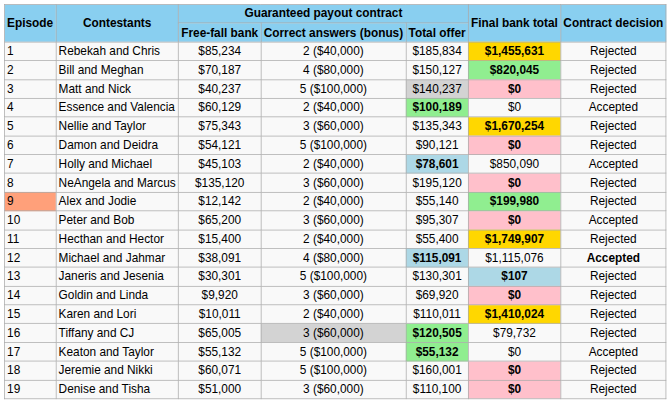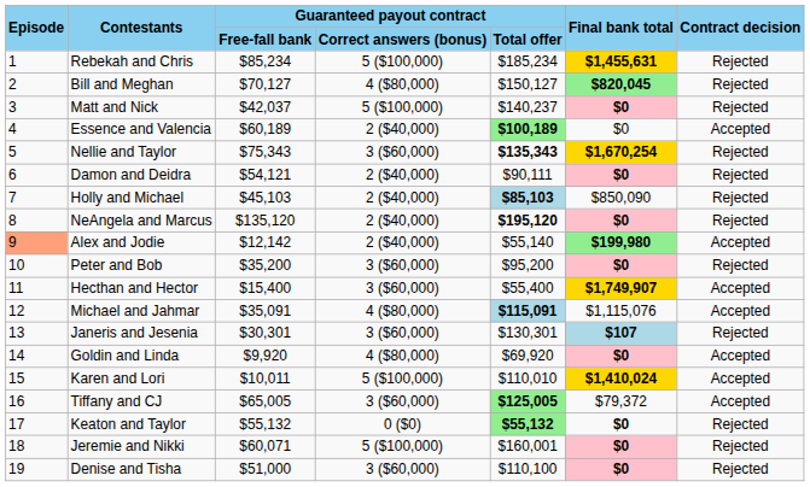 <table class="wikitable">
 <tr>
 <th rowspan="2" style="text-align:center; background-color:#89CFF0;">Episode</th>
 <th rowspan="2" style="text-align:center; background-color:#89CFF0;">Contestants</th>
 <th colspan="3" style="text-align:center; background-color:#89CFF0;">Guaranteed payout contract</th>
 <th rowspan="2" style="text-align:center; background-color:#89CFF0;">Final bank total</th>
 <th rowspan="2" style="text-align:center; background-color:#89CFF0;">Contract decision</th>
 </tr>
 <tr>
 <th style="text-align:center; background-color:#89CFF0;">Free-fall bank</th>
 <th style="text-align:center; background-color:#89CFF0;">Correct answers (bonus)</th>
 <th style="text-align:center; background-color:#89CFF0;">Total offer</th>
 </tr>
 <tr>
 <td>1</td>
 <td>Rebekah and Chris</td>
 <td style="text-align:center">$85,234</td>
-<td style="text-align:center">2 ($40,000)</td>
-<td style="text-align:center">$185,834</td>
+<td style="text-align:center">5 ($100,000)</td>
+<td style="text-align:center">$185,234</td>
 <td style="text-align:center; background-color:gold;"><strong>$1,455,631</strong></td>
 <td style="text-align:center">Rejected</td>
 </tr>
 <tr>
 <td>2</td>
 <td>Bill and Meghan</td>
-<td style="text-align:center">$70,187</td>
+<td style="text-align:center">$70,127</td>
 <td style="text-align:center">4 ($80,000)</td>
 <td style="text-align:center">$150,127</td>
 <td style="text-align:center; background-color:lightgreen;"><strong>$820,045</strong></td>
 <td style="text-align:center">Rejected</td>
 </tr>
 <tr>
 <td>3</td>
 <td>Matt and Nick</td>
-<td style="text-align:center">$40,237</td>
+<td style="text-align:center">$42,037</td>
 <td style="text-align:center">5 ($100,000)</td>
-<td style="background: lightgrey; text-align:center">$140,237</td>
+<td style="text-align:center">$140,237</td>
 <td style="text-align:center; background-color:pink;"><strong>$0</strong></td>
 <td style="text-align:center">Rejected</td>
 </tr>
 <tr>
 <td>4</td>
 <td>Essence and Valencia</td>
-<td style="text-align:center">$60,129</td>
+<td style="text-align:center">$60,189</td>
 <td style="text-align:center">2 ($40,000)</td>
 <td style="text-align:center; background-color:lightgreen;"><strong>$100,189</strong></td>
 <td style="text-align:center">$0</td>
 <td style="text-align:center">Accepted</td>
 </tr>
 <tr>
 <td>5</td>
 <td>Nellie and Taylor</td>
 <td style="text-align:center">$75,343</td>
 <td style="text-align:center">3 ($60,000)</td>
-<td style="text-align:center">$135,343</td>
+<td style="text-align:center"><strong>$135,343</strong></td>
 <td style="text-align:center; background-color:gold;"><strong>$1,670,254</strong></td>
 <td style="text-align:center">Rejected</td>
 </tr>
 <tr>
 <td>6</td>
 <td>Damon and Deidra</td>
 <td style="text-align:center">$54,121</td>
-<td style="text-align:center">5 ($100,000)</td>
-<td style="text-align:center">$90,121</td>
+<td style="text-align:center">2 ($40,000)</td>
+<td style="text-align:center">$90,111</td>
 <td style="text-align:center; background-color:pink;"><strong>$0</strong></td>
 <td style="text-align:center">Rejected</td>
 </tr>
 <tr>
 <td>7</td>
 <td>Holly and Michael</td>
 <td style="text-align:center">$45,103</td>
 <td style="text-align:center">2 ($40,000)</td>
-<td style="text-align:center; background-color:lightblue;"><strong>$78,601</strong></td>
+<td style="text-align:center; background-color:lightblue;"><strong>$85,103</strong></td>
 <td style="text-align:center">$850,090</td>
-<td style="text-align:center">Accepted</td>
+<td style="text-align:center">Rejected</td>
 </tr>
 <tr>
 <td>8</td>
 <td>NeAngela and Marcus</td>
 <td style="text-align:center">$135,120</td>
-<td style="text-align:center">3 ($60,000)</td>
-<td style="text-align:center">$195,120</td>
+<td style="text-align:center">2 ($40,000)</td>
+<td style="text-align:center"><strong>$195,120</strong></td>
 <td style="text-align:center; background-color:pink;"><strong>$0</strong></td>
 <td style="text-align:center">Rejected</td>
 </tr>
 <tr>
 <td style="background: lightsalmon;">9</td>
 <td>Alex and Jodie</td>
 <td style="text-align:center">$12,142</td>
 <td style="text-align:center">2 ($40,000)</td>
 <td style="text-align:center">$55,140</td>
 <td style="text-align:center; background-color:lightgreen;"><strong>$199,980</strong></td>
-<td style="text-align:center">Rejected</td>
+<td style="text-align:center">Accepted</td>
 </tr>
 <tr>
 <td>10</td>
 <td>Peter and Bob</td>
-<td style="text-align:center">$65,200</td>
+<td style="text-align:center">$35,200</td>
 <td style="text-align:center">3 ($60,000)</td>
-<td style="text-align:center">$95,307</td>
+<td style="text-align:center">$95,200</td>
 <td style="text-align:center; background-color:pink;"><strong>$0</strong></td>
-<td style="text-align:center">Accepted</td>
+<td style="text-align:center">Rejected</td>
 </tr>
 <tr>
 <td>11</td>
 <td>Hecthan and Hector</td>
 <td style="text-align:center">$15,400</td>
-<td style="text-align:center">2 ($40,000)</td>
+<td style="text-align:center">3 ($60,000)</td>
 <td style="text-align:center">$55,400</td>
 <td style="text-align:center; background-color:gold;"><strong>$1,749,907</strong></td>
-<td style="text-align:center">Rejected</td>
+<td style="text-align:center">Accepted</td>
 </tr>
 <tr>
 <td>12</td>
 <td>Michael and Jahmar</td>
-<td style="text-align:center">$38,091</td>
+<td style="text-align:center">$35,091</td>
 <td style="text-align:center">4 ($80,000)</td>
 <td style="text-align:center; background-color:lightblue;"><strong>$115,091</strong></td>
 <td style="text-align:center">$1,115,076</td>
-<td style="text-align:center"><strong>Accepted</strong></td>
+<td style="text-align:center">Accepted</td>
 </tr>
 <tr>
 <td>13</td>
 <td>Janeris and Jesenia</td>
 <td style="text-align:center">$30,301</td>
-<td style="text-align:center">5 ($100,000)</td>
+<td style="text-align:center">3 ($60,000)</td>
 <td style="text-align:center">$130,301</td>
 <td style="text-align:center; background-color:lightblue;"><strong>$107</strong></td>
 <td style="text-align:center">Rejected</td>
 </tr>
 <tr>
 <td>14</td>
 <td>Goldin and Linda</td>
 <td style="text-align:center">$9,920</td>
-<td style="text-align:center">3 ($60,000)</td>
+<td style="text-align:center">4 ($80,000)</td>
 <td style="text-align:center">$69,920</td>
 <td style="text-align:center; background-color:pink;"><strong>$0</strong></td>
-<td style="text-align:center">Rejected</td>
+<td style="text-align:center">Accepted</td>
 </tr>
 <tr>
 <td>15</td>
 <td>Karen and Lori</td>
 <td style="text-align:center">$10,011</td>
-<td style="text-align:center">2 ($40,000)</td>
-<td style="text-align:center">$110,011</td>
+<td style="text-align:center">5 ($100,000)</td>
+<td style="text-align:center">$110,010</td>
 <td style="text-align:center; background-color:gold;"><strong>$1,410,024</strong></td>
-<td style="text-align:center">Rejected</td>
+<td style="text-align:center">Accepted</td>
 </tr>
 <tr>
 <td>16</td>
 <td>Tiffany and CJ</td>
 <td style="text-align:center">$65,005</td>
-<td style="background: lightgrey; text-align:center">3 ($60,000)</td>
-<td style="text-align:center; background-color:lightgreen;"><strong>$120,505</strong></td>
-<td style="text-align:center">$79,732</td>
-<td style="text-align:center">Rejected</td>
+<td style="text-align:center">3 ($60,000)</td>
+<td style="text-align:center; background-color:lightgreen;"><strong>$125,005</strong></td>
+<td style="text-align:center">$79,372</td>
+<td style="text-align:center">Accepted</td>
 </tr>
 <tr>
 <td>17</td>
 <td>Keaton and Taylor</td>
 <td style="text-align:center">$55,132</td>
-<td style="text-align:center">5 ($100,000)</td>
+<td style="text-align:center">0 ($0)</td>
 <td style="text-align:center; background-color:lightgreen;"><strong>$55,132</strong></td>
-<td style="text-align:center">$0</td>
-<td style="text-align:center">Accepted</td>
+<td style="text-align:center"><strong>$0</strong></td>
+<td style="text-align:center">Rejected</td>
 </tr>
 <tr>
 <td>18</td>
 <td>Jeremie and Nikki</td>
 <td style="text-align:center">$60,071</td>
 <td style="text-align:center">5 ($100,000)</td>
 <td style="text-align:center">$160,001</td>
 <td style="text-align:center; background-color:pink;"><strong>$0</strong></td>
 <td style="text-align:center">Rejected</td>
 </tr>
 <tr>
 <td>19</td>
 <td>Denise and Tisha</td>
 <td style="text-align:center">$51,000</td>
 <td style="text-align:center">3 ($60,000)</td>
 <td style="text-align:center">$110,100</td>
 <td style="text-align:center; background-color:pink;"><strong>$0</strong></td>
 <td style="text-align:center">Rejected</td>
 </tr>
 </table>
